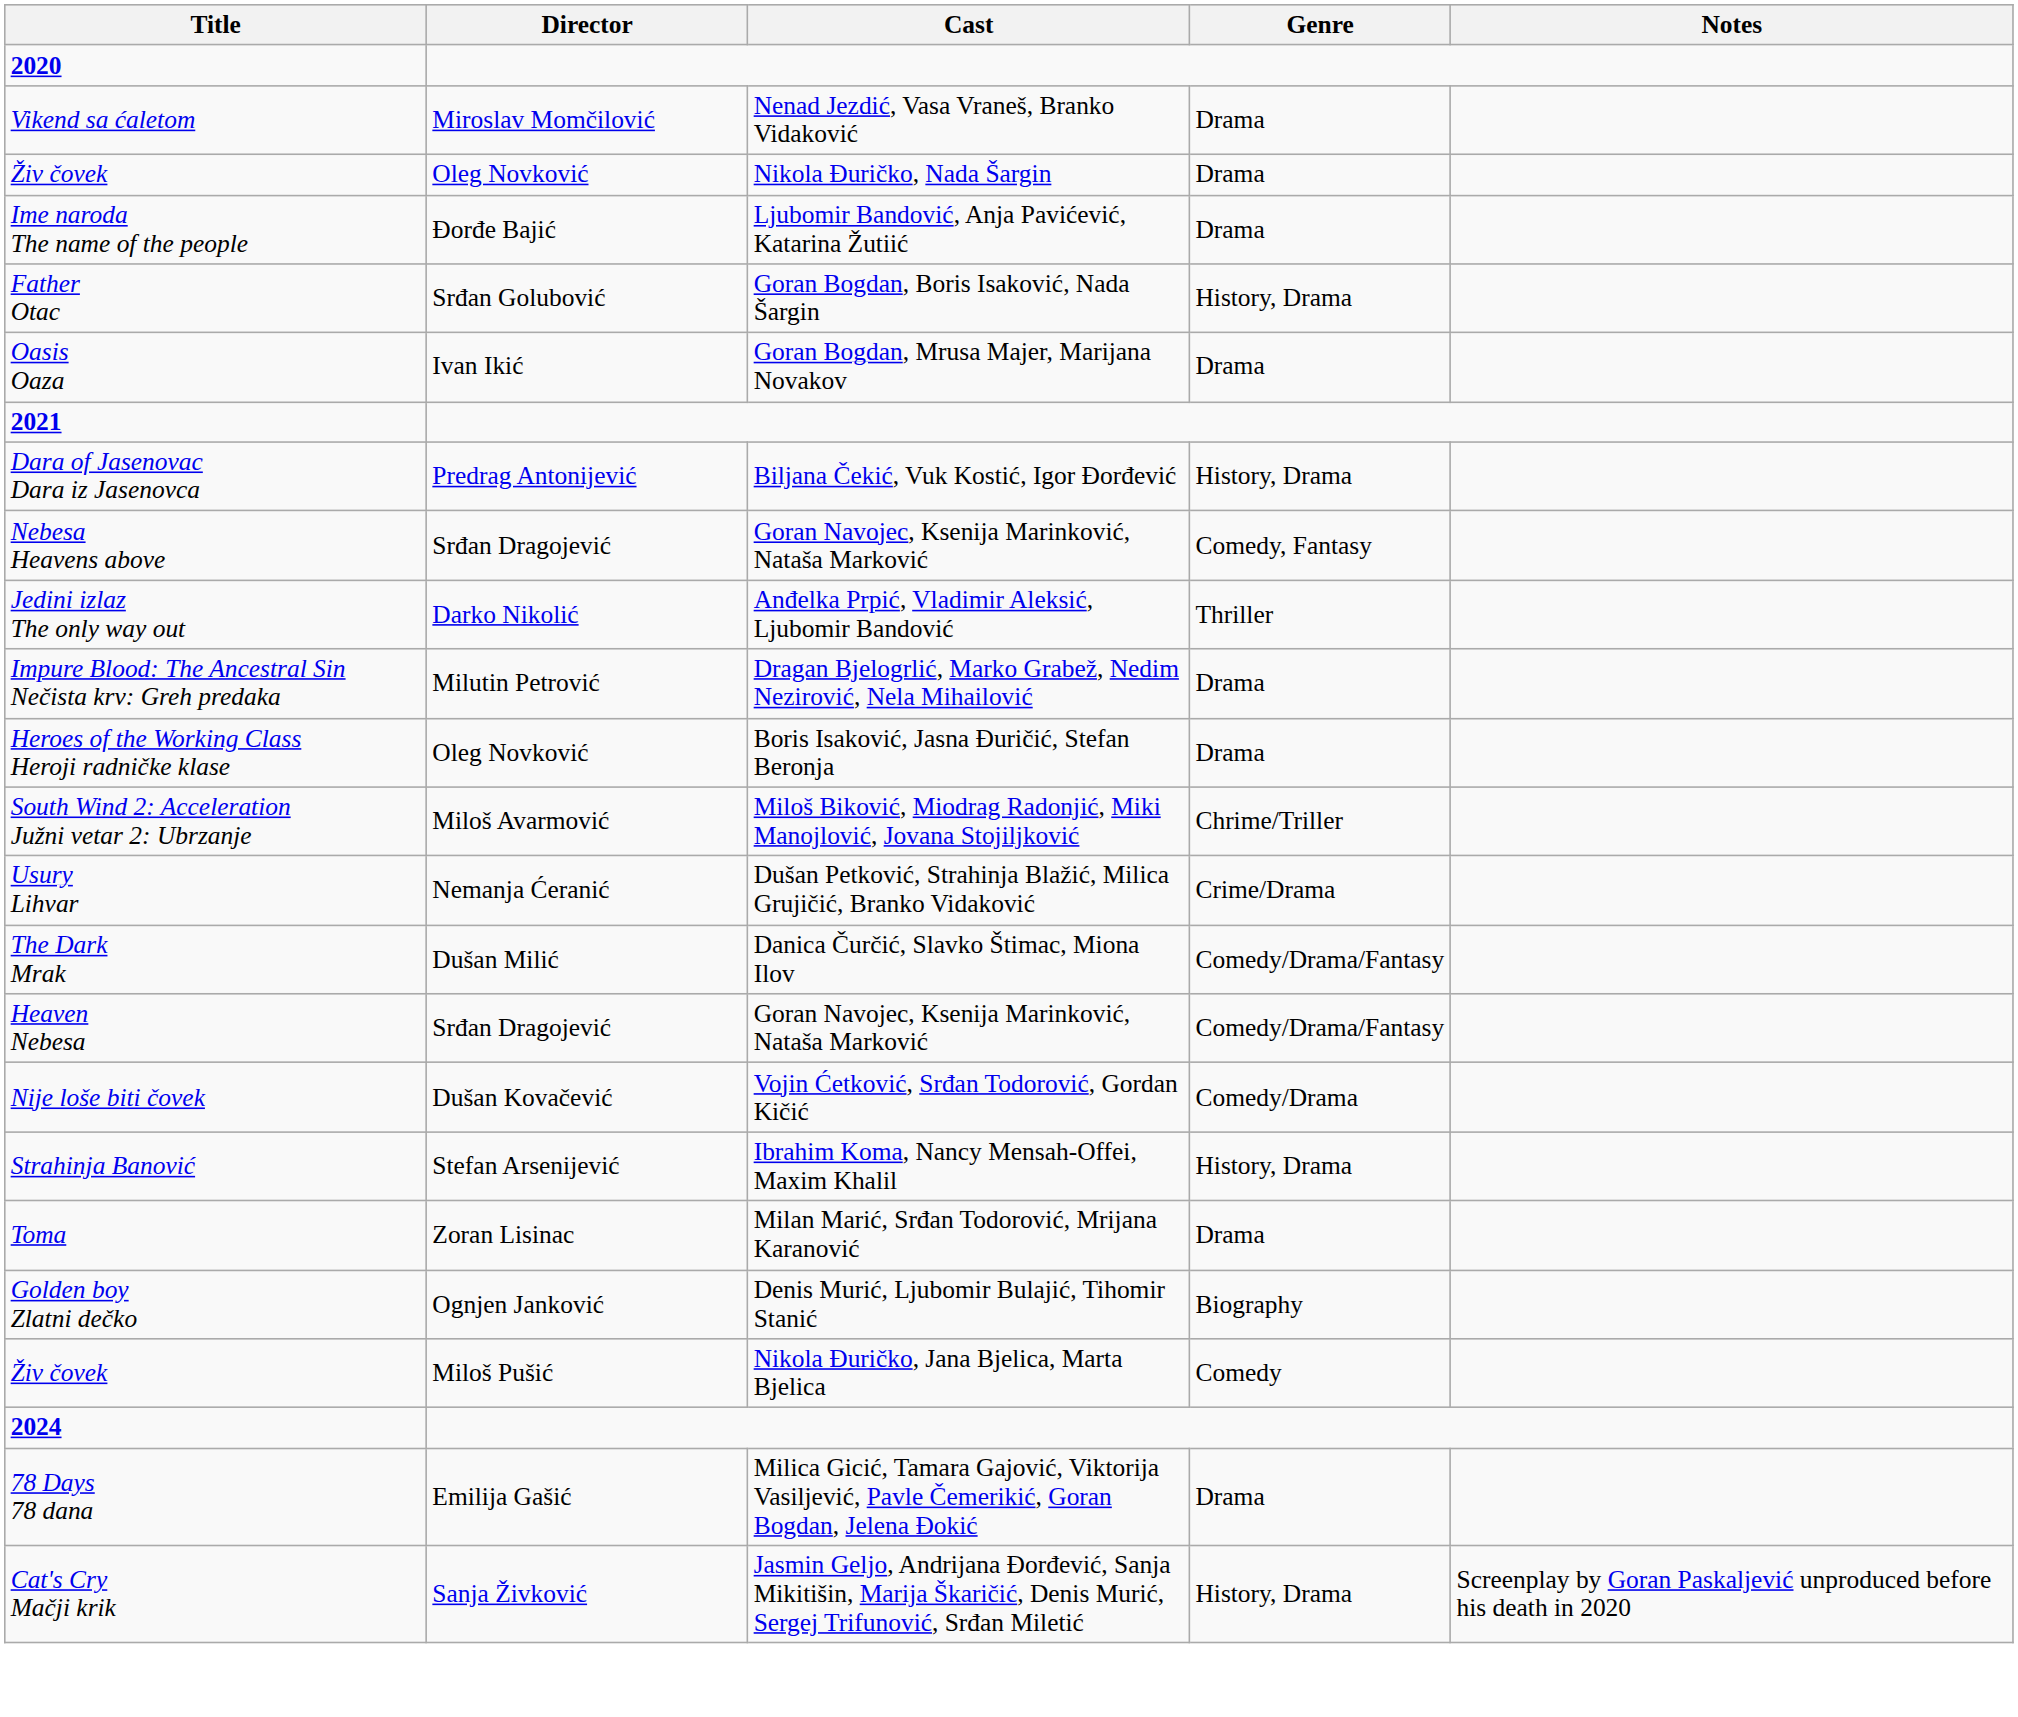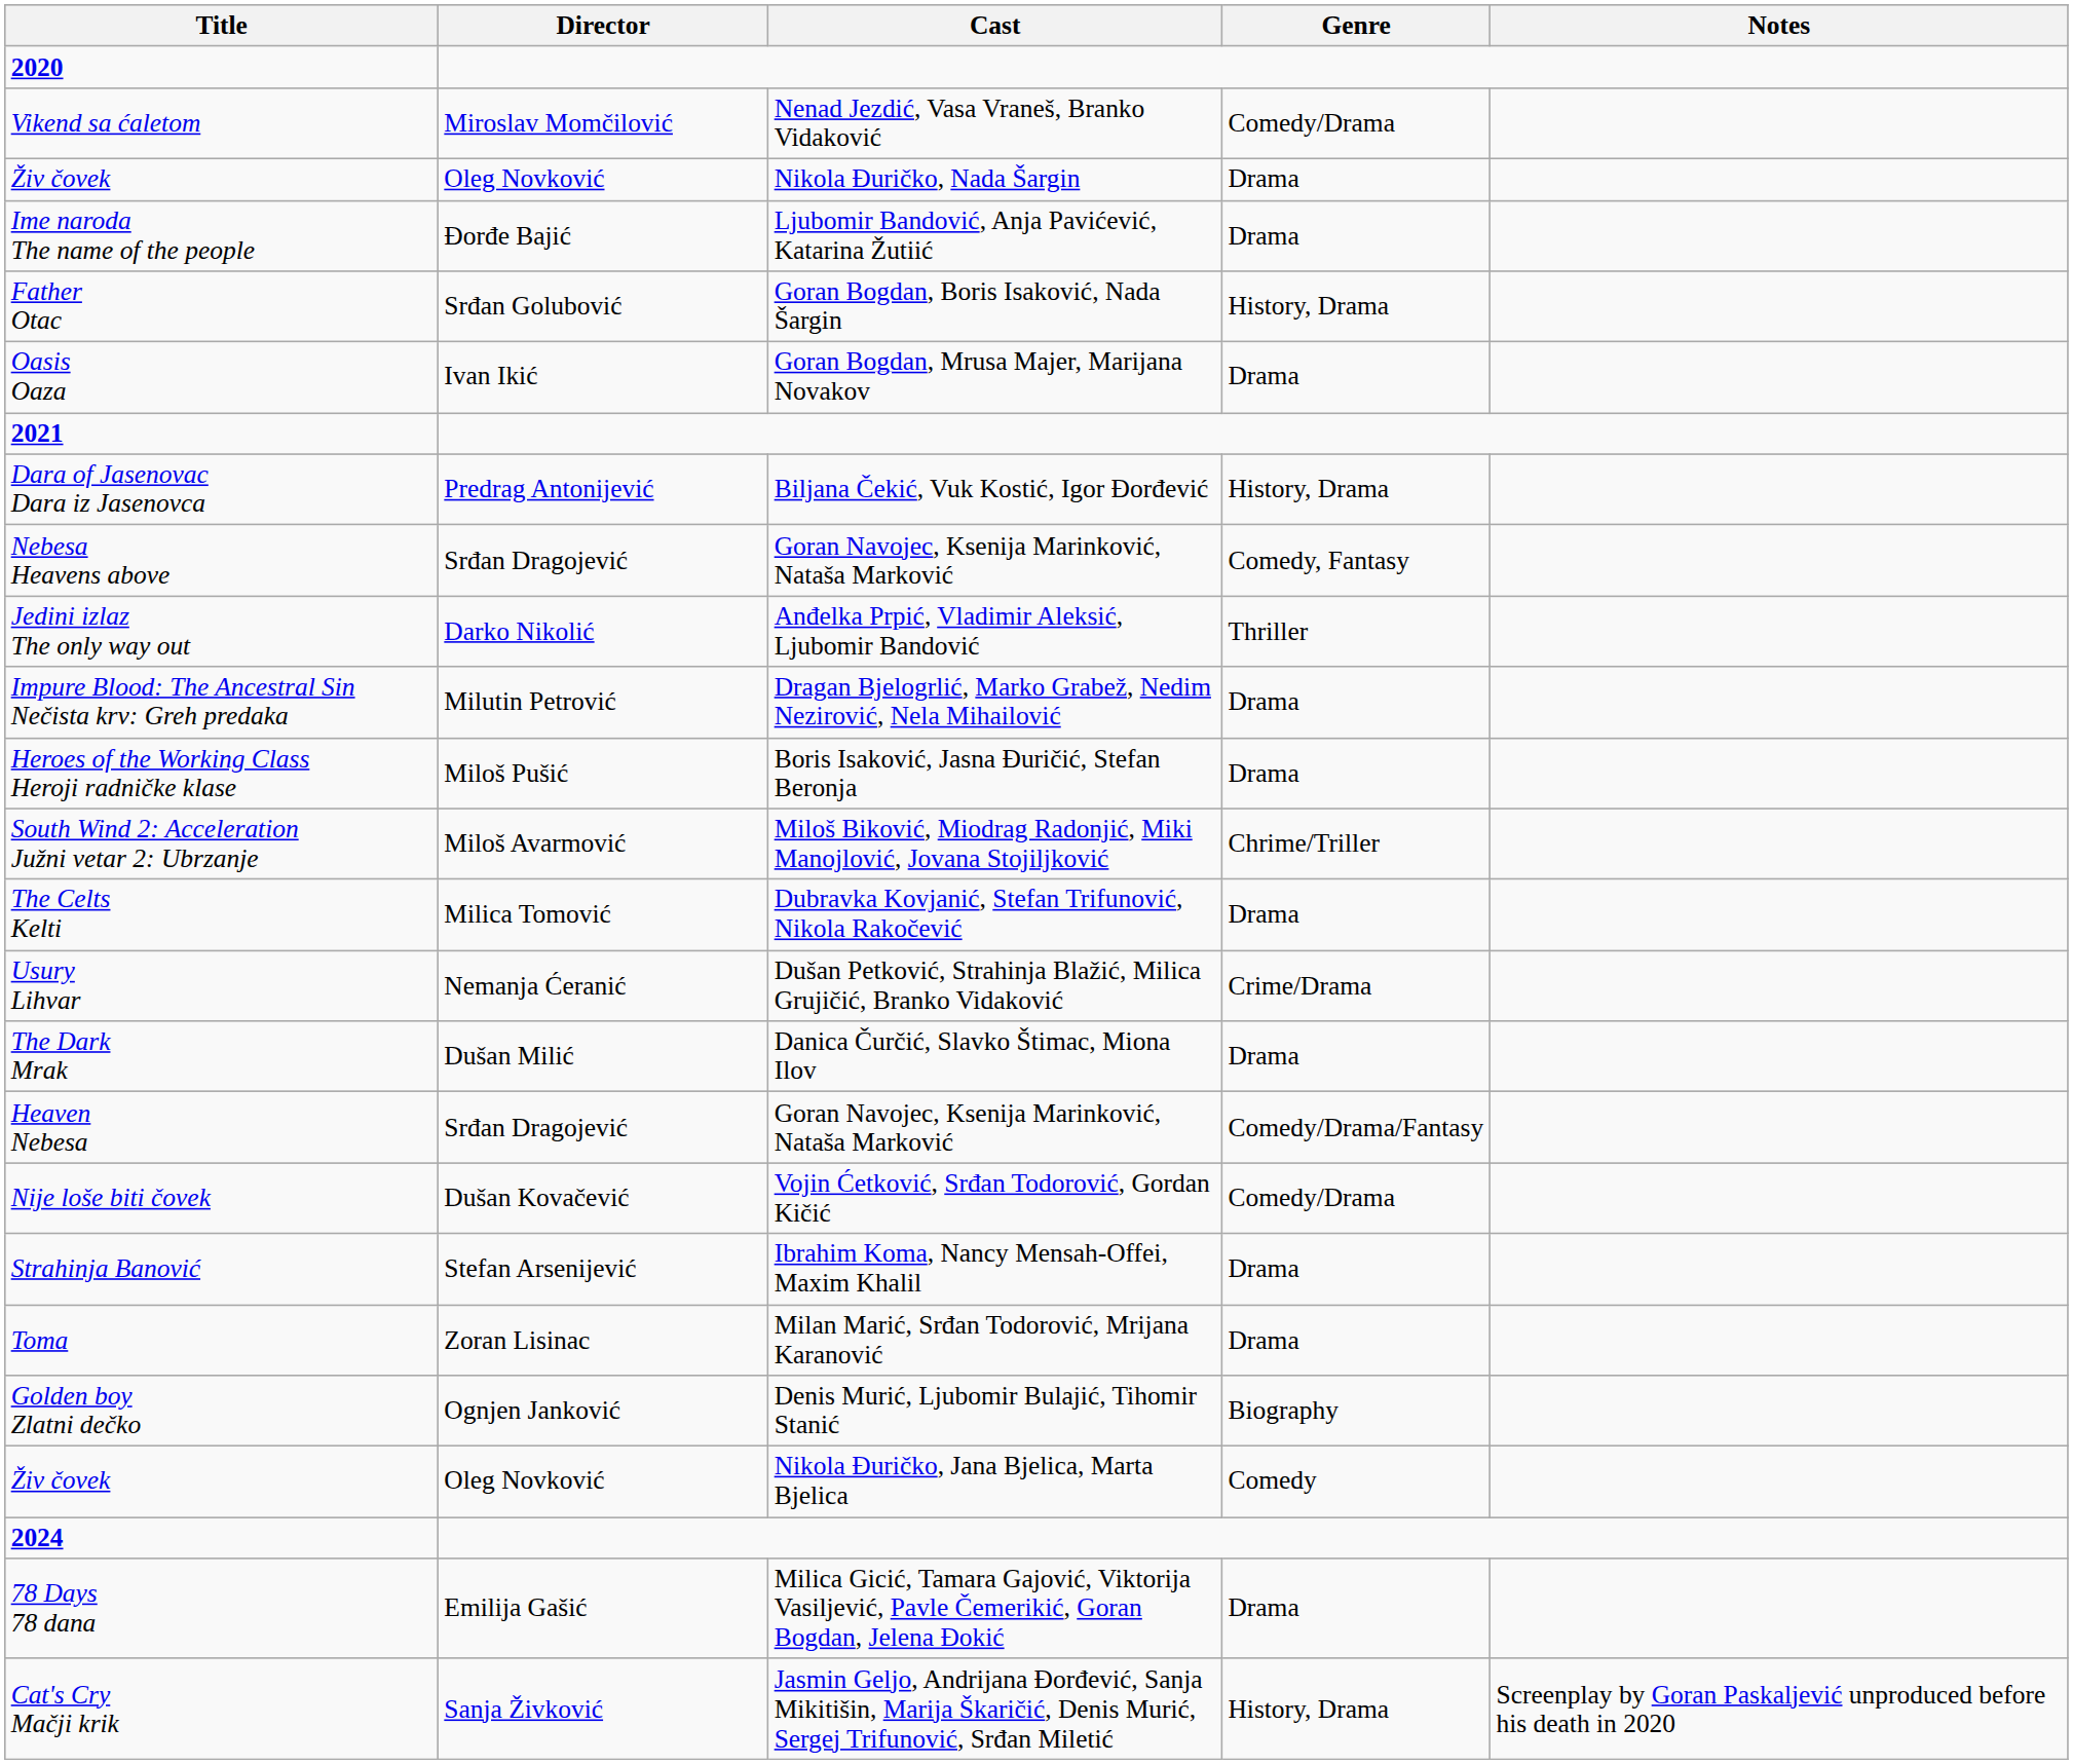 <table class="wikitable" style="width:100%;">
 <tr>
 <th style="width:21%;">Title</th>
 <th style="width:16%;">Director</th>
 <th style="width:22%;">Cast</th>
 <th style="width:13%;">Genre</th>
 <th style="width:28%;">Notes</th>
 </tr>
 <tr>
 <td><strong><a href='#'>2020</a></strong></td>
 </tr>
 <tr>
 <td><em><a href='#'>Vikend sa ćaletom</a></em></td>
 <td><a href='#'>Miroslav Momčilović</a></td>
 <td><a href='#'>Nenad Jezdić</a>, Vasa Vraneš, Branko Vidaković</td>
-<td>Drama</td>
+<td>Comedy/Drama</td>
 <td></td>
 </tr>
 <tr>
 <td><em><a href='#'>Živ čovek</a></em></td>
 <td><a href='#'>Oleg Novković</a></td>
 <td><a href='#'>Nikola Ðuričko</a>, <a href='#'>Nada Šargin</a></td>
 <td>Drama</td>
 <td></td>
 </tr>
 <tr>
 <td><em><a href='#'>Ime naroda</a></em><br><em>The name of the people</em></td>
 <td>Đorđe Bajić</td>
 <td><a href='#'>Ljubomir Bandović</a>, Anja Pavićević, Katarina Žutiić</td>
 <td>Drama</td>
 <td></td>
 </tr>
 <tr>
 <td><em><a href='#'>Father</a></em><br><em>Otac</em></td>
 <td>Srđan Golubović</td>
 <td><a href='#'>Goran Bogdan</a>, Boris Isaković, Nada Šargin</td>
 <td>History, Drama</td>
 <td></td>
 </tr>
 <tr>
 <td><em><a href='#'>Oasis</a></em><br><em>Oaza</em></td>
 <td>Ivan Ikić</td>
 <td><a href='#'>Goran Bogdan</a>, Mrusa Majer, Marijana Novakov</td>
 <td>Drama</td>
 <td></td>
 </tr>
 <tr>
 <td><strong><a href='#'>2021</a></strong></td>
 </tr>
 <tr>
 <td><em><a href='#'>Dara of Jasenovac</a></em><br><em>Dara iz Jasenovca</em></td>
 <td><a href='#'>Predrag Antonijević</a></td>
 <td><a href='#'>Biljana Čekić</a>, Vuk Kostić, Igor Đorđević</td>
 <td>History, Drama</td>
 <td></td>
 </tr>
 <tr>
 <td><em><a href='#'>Nebesa</a></em><br><em>Heavens above</em></td>
 <td>Srđan Dragojević</td>
 <td><a href='#'>Goran Navojec</a>, Ksenija Marinković, Nataša Marković</td>
 <td>Comedy, Fantasy</td>
 <td></td>
 </tr>
 <tr>
 <td><em><a href='#'>Jedini izlaz</a></em><br><em>The only way out</em></td>
 <td><a href='#'>Darko Nikolić</a></td>
 <td><a href='#'>Anđelka Prpić</a>, <a href='#'>Vladimir Aleksić</a>, Ljubomir Bandović</td>
 <td>Thriller</td>
 <td></td>
 </tr>
 <tr>
 <td><em><a href='#'>Impure Blood: The Ancestral Sin</a></em><br><em>Nečista krv: Greh predaka</em></td>
 <td>Milutin Petrović</td>
 <td><a href='#'>Dragan Bjelogrlić</a>, <a href='#'>Marko Grabež</a>, <a href='#'>Nedim Nezirović</a>, <a href='#'>Nela Mihailović</a></td>
 <td>Drama</td>
 <td></td>
 </tr>
 <tr>
 <td><em><a href='#'>Heroes of the Working Class</a></em><br><em>Heroji radničke klase</em></td>
-<td>Oleg Novković</td>
+<td>Miloš Pušić</td>
 <td>Boris Isaković, Jasna Đuričić, Stefan Beronja</td>
 <td>Drama</td>
 <td></td>
 </tr>
 <tr>
 <td><em><a href='#'>South Wind 2: Acceleration</a></em><br><em>Južni vetar 2: Ubrzanje</em></td>
 <td>Miloš Avarmović</td>
 <td><a href='#'>Miloš Biković</a>, <a href='#'>Miodrag Radonjić</a>, <a href='#'>Miki Manojlović</a>, <a href='#'>Jovana Stojiljković</a></td>
 <td>Chrime/Triller</td>
+<td></td>
+</tr>
+<tr>
+<td><em><a href='#'>The Celts</a></em><br><em>Kelti</em></td>
+<td>Milica Tomović</td>
+<td><a href='#'>Dubravka Kovjanić</a>, <a href='#'>Stefan Trifunović</a>, <a href='#'>Nikola Rakočević</a></td>
+<td>Drama</td>
 <td></td>
 </tr>
 <tr>
 <td><em><a href='#'>Usury</a></em><br><em>Lihvar</em></td>
 <td>Nemanja Ćeranić</td>
 <td>Dušan Petković, Strahinja Blažić, Milica Grujičić, Branko Vidaković</td>
 <td>Crime/Drama</td>
 <td></td>
 </tr>
 <tr>
 <td><em><a href='#'>The Dark</a></em><br><em>Mrak</em></td>
 <td>Dušan Milić</td>
 <td>Danica Čurčić, Slavko Štimac, Miona Ilov</td>
-<td>Comedy/Drama/Fantasy</td>
+<td>Drama</td>
 <td></td>
 </tr>
 <tr>
 <td><em><a href='#'>Heaven</a></em><br><em>Nebesa</em></td>
 <td>Srđan Dragojević</td>
 <td>Goran Navojec, Ksenija Marinković, Nataša Marković</td>
 <td>Comedy/Drama/Fantasy</td>
 <td></td>
 </tr>
 <tr>
 <td><em><a href='#'>Nije loše biti čovek</a></em></td>
 <td>Dušan Kovačević</td>
 <td><a href='#'>Vojin Ćetković</a>, <a href='#'>Srđan Todorović</a>, Gordan Kičić</td>
 <td>Comedy/Drama</td>
 <td></td>
 </tr>
 <tr>
 <td><em><a href='#'>Strahinja Banović</a></em></td>
 <td>Stefan Arsenijević</td>
 <td><a href='#'>Ibrahim Koma</a>, Nancy Mensah-Offei, Maxim Khalil</td>
-<td>History, Drama</td>
+<td>Drama</td>
 <td></td>
 </tr>
 <tr>
 <td><em><a href='#'>Toma</a></em></td>
 <td>Zoran Lisinac</td>
 <td>Milan Marić, Srđan Todorović, Mrijana Karanović</td>
 <td>Drama</td>
 <td></td>
 </tr>
 <tr>
 <td><em><a href='#'>Golden boy</a></em><br><em>Zlatni dečko</em></td>
 <td>Ognjen Janković</td>
 <td>Denis Murić, Ljubomir Bulajić, Tihomir Stanić</td>
 <td>Biography</td>
 <td></td>
 </tr>
 <tr>
 <td><em><a href='#'>Živ čovek</a></em></td>
-<td>Miloš Pušić</td>
+<td>Oleg Novković</td>
 <td><a href='#'>Nikola Đuričko</a>, Jana Bjelica, Marta Bjelica</td>
 <td>Comedy</td>
 <td></td>
 </tr>
 <tr>
 <td><strong><a href='#'>2024</a></strong></td>
 </tr>
 <tr>
 <td><em><a href='#'>78 Days</a></em><br><em>78 dana</em></td>
 <td>Emilija Gašić</td>
 <td>Milica Gicić, Tamara Gajović, Viktorija Vasiljević, <a href='#'>Pavle Čemerikić</a>, <a href='#'>Goran Bogdan</a>, <a href='#'>Jelena Đokić</a></td>
 <td>Drama</td>
 <td></td>
 </tr>
 <tr>
 <td><em><a href='#'>Cat's Cry</a></em><br><em>Mačji krik</em></td>
 <td><a href='#'>Sanja Živković</a></td>
 <td><a href='#'>Jasmin Geljo</a>, Andrijana Đorđević, Sanja Mikitišin, <a href='#'>Marija Škaričić</a>, Denis Murić, <a href='#'>Sergej Trifunović</a>, Srđan Miletić</td>
 <td>History, Drama</td>
 <td>Screenplay by <a href='#'>Goran Paskaljević</a> unproduced before his death in 2020</td>
 </tr>
 </table>
